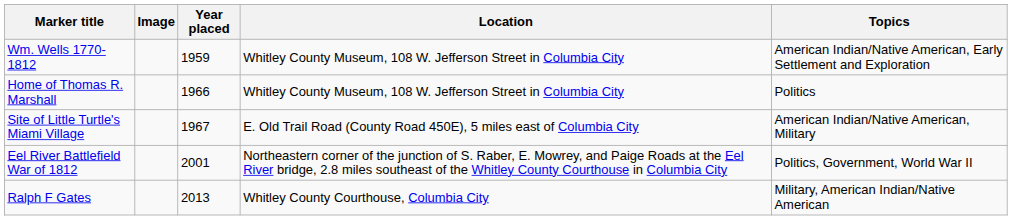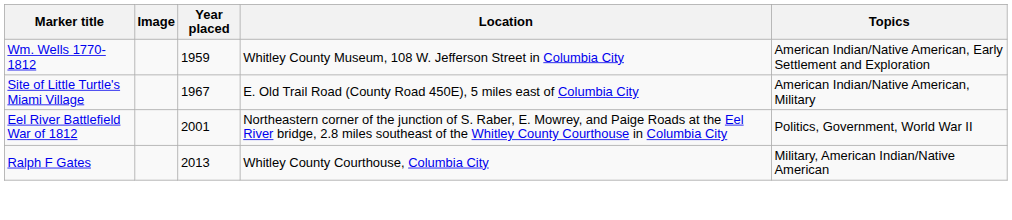 <table class="wikitable sortable" style="width:98%">
 <tr>
 <th>Marker title</th>
 <th class="unsortable">Image</th>
 <th>Year placed</th>
 <th>Location</th>
 <th>Topics</th>
 </tr>
 <tr>
 <td><a href='#'>Wm. Wells 1770-1812</a></td>
 <td></td>
 <td>1959</td>
 <td>Whitley County Museum, 108 W. Jefferson Street in <a href='#'>Columbia City</a><br><small></small></td>
 <td>American Indian/Native American, Early Settlement and Exploration</td>
-</tr>
-<tr ->
-<td><a href='#'>Home of Thomas R. Marshall</a></td>
-<td></td>
-<td>1966</td>
-<td>Whitley County Museum, 108 W. Jefferson Street in <a href='#'>Columbia City</a><br><small></small></td>
-<td>Politics</td>
 </tr>
 <tr ->
 <td><a href='#'>Site of Little Turtle's Miami Village</a></td>
 <td></td>
 <td>1967</td>
 <td>E. Old Trail Road (County Road 450E), 5 miles east of <a href='#'>Columbia City</a><br><small></small></td>
 <td>American Indian/Native American, Military</td>
 </tr>
 <tr ->
 <td><a href='#'>Eel River Battlefield War of 1812</a></td>
 <td></td>
 <td>2001</td>
 <td>Northeastern corner of the junction of S. Raber, E. Mowrey, and Paige Roads at the <a href='#'>Eel River</a> bridge, 2.8 miles southeast of the <a href='#'>Whitley County Courthouse</a> in <a href='#'>Columbia City</a><br><small></small></td>
 <td>Politics, Government, World War II</td>
 </tr>
 <tr>
 <td><a href='#'>Ralph F Gates</a></td>
 <td></td>
 <td>2013</td>
 <td>Whitley County Courthouse, <a href='#'>Columbia City</a><br><small></small></td>
 <td>Military, American Indian/Native American</td>
 </tr>
 </table>
